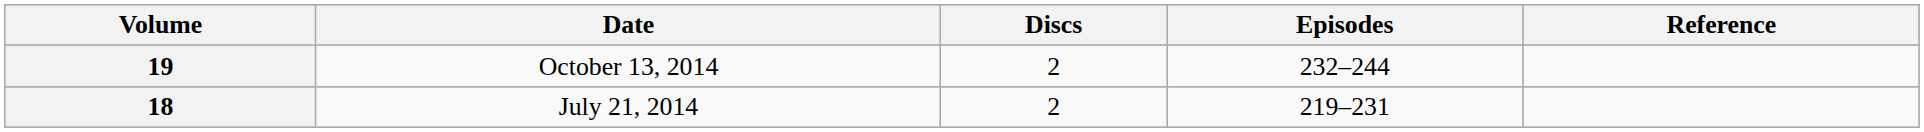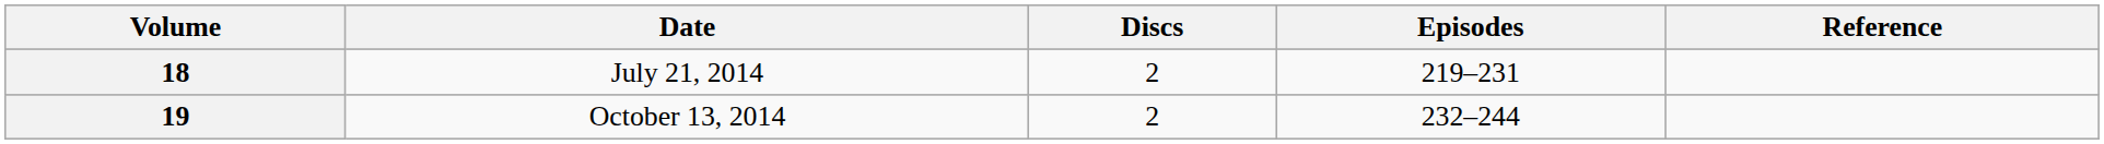 <table class="wikitable" style="text-align: center; width: 60%;">
 <tr>
 <th scope="col" 175px;>Volume</th>
 <th scope="col" 125px;>Date</th>
 <th scope="col">Discs</th>
 <th scope="col">Episodes</th>
 <th scope="col">Reference</th>
 </tr>
 <tr>
+<th scope="row">18</th>
+<td>July 21, 2014</td>
+<td>2</td>
+<td>219–231</td>
+<td></td>
+</tr>
+<tr>
 <th scope="row">19</th>
 <td>October 13, 2014</td>
 <td>2</td>
 <td>232–244</td>
 <td></td>
 </tr>
-<tr>
-<th scope="row">18</th>
-<td>July 21, 2014</td>
-<td>2</td>
-<td>219–231</td>
-<td></td>
-</tr>
 </table>
